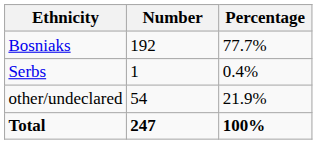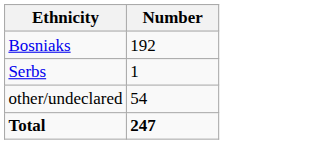 <table class="wikitable">
 <tr>
 <th width="100px">Ethnicity</th>
 <th width="80px">Number</th>
-<th width="80px">Percentage</th>
 </tr>
 <tr>
 <td><a href='#'>Bosniaks</a></td>
 <td>192</td>
-<td>77.7%</td>
 </tr>
 <tr>
 <td><a href='#'>Serbs</a></td>
 <td>1</td>
-<td>0.4%</td>
 </tr>
 <tr>
 <td>other/undeclared</td>
 <td>54</td>
-<td>21.9%</td>
 </tr>
 <tr>
 <td><strong>Total</strong></td>
 <td><strong>247</strong></td>
-<td><strong>100%</strong></td>
 </tr>
 </table>
